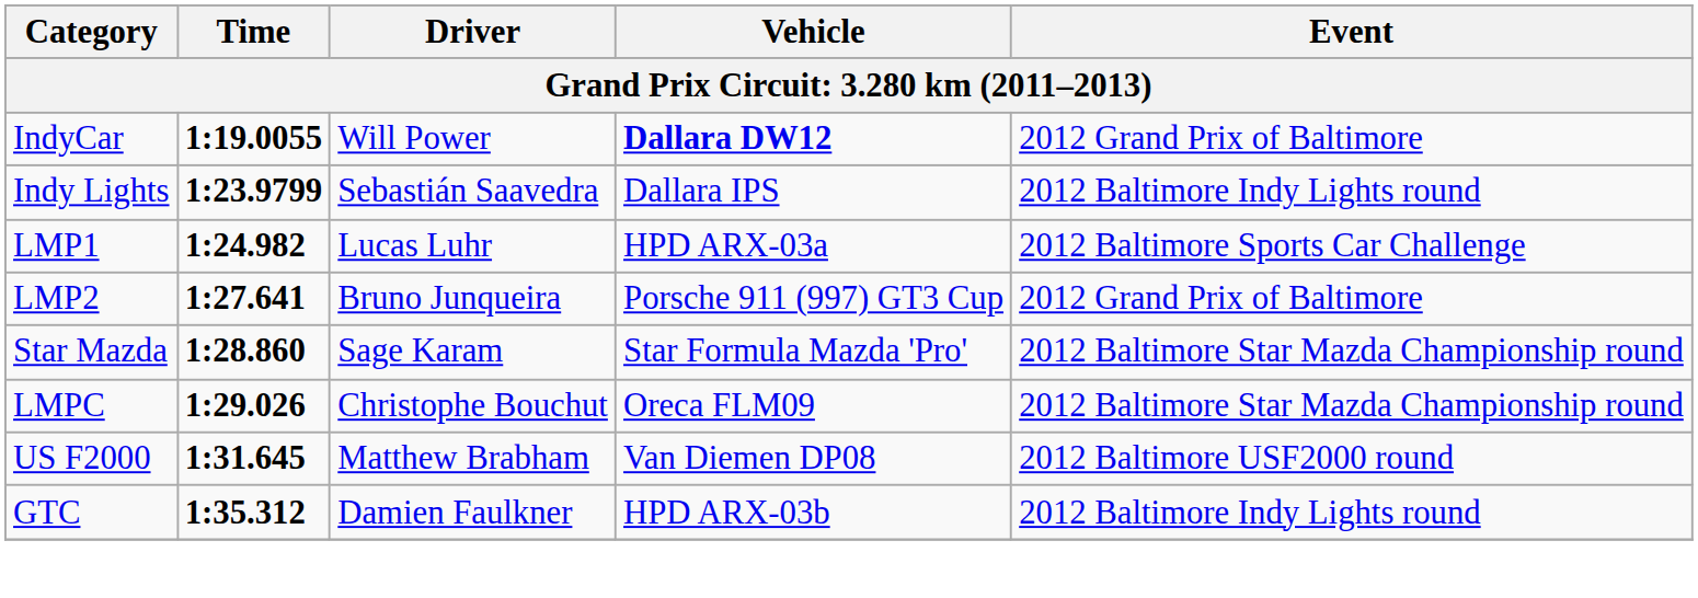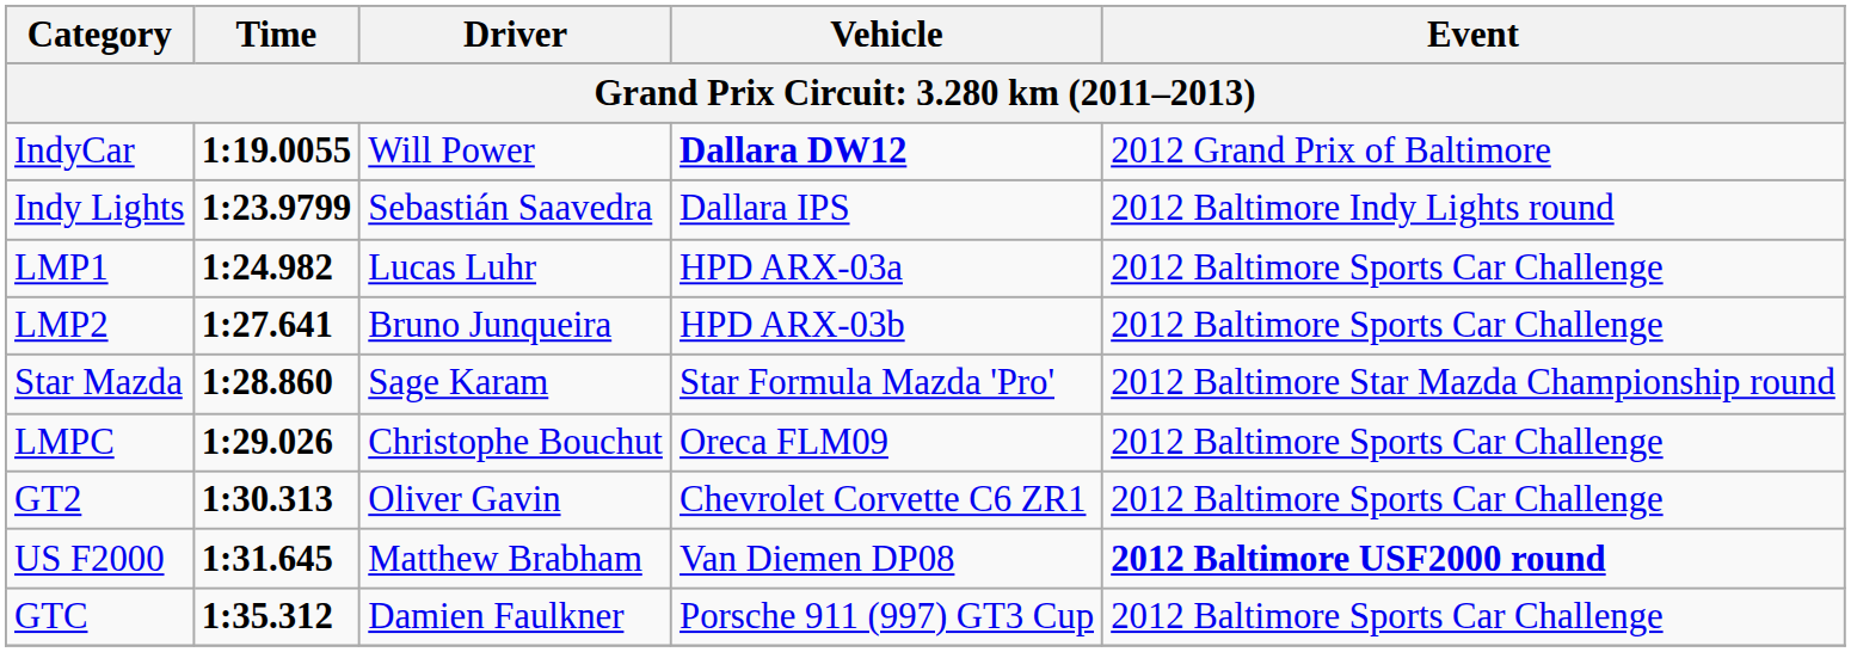 <table class="wikitable">
 <tr>
 <th>Category</th>
 <th>Time</th>
 <th>Driver</th>
 <th>Vehicle</th>
 <th>Event</th>
 </tr>
 <tr>
 <th colspan=5>Grand Prix Circuit: 3.280 km (2011–2013)</th>
 </tr>
 <tr>
 <td><a href='#'>IndyCar</a></td>
 <td><strong>1:19.0055</strong></td>
 <td><a href='#'>Will Power</a></td>
 <td><strong><a href='#'>Dallara DW12</a></strong></td>
 <td><a href='#'>2012 Grand Prix of Baltimore</a></td>
 </tr>
 <tr>
 <td><a href='#'>Indy Lights</a></td>
 <td><strong>1:23.9799</strong></td>
 <td><a href='#'>Sebastián Saavedra</a></td>
 <td><a href='#'>Dallara IPS</a></td>
 <td><a href='#'>2012 Baltimore Indy Lights round</a></td>
 </tr>
 <tr>
 <td><a href='#'>LMP1</a></td>
 <td><strong>1:24.982</strong></td>
 <td><a href='#'>Lucas Luhr</a></td>
 <td><a href='#'>HPD ARX-03a</a></td>
 <td><a href='#'>2012 Baltimore Sports Car Challenge</a></td>
 </tr>
 <tr>
 <td><a href='#'>LMP2</a></td>
 <td><strong>1:27.641</strong></td>
 <td><a href='#'>Bruno Junqueira</a></td>
-<td><a href='#'>Porsche 911 (997) GT3 Cup</a></td>
-<td><a href='#'>2012 Grand Prix of Baltimore</a></td>
+<td><a href='#'>HPD ARX-03b</a></td>
+<td><a href='#'>2012 Baltimore Sports Car Challenge</a></td>
 </tr>
 <tr>
 <td><a href='#'>Star Mazda</a></td>
 <td><strong>1:28.860</strong></td>
 <td><a href='#'>Sage Karam</a></td>
 <td><a href='#'>Star Formula Mazda 'Pro'</a></td>
 <td><a href='#'>2012 Baltimore Star Mazda Championship round</a></td>
 </tr>
 <tr>
 <td><a href='#'>LMPC</a></td>
 <td><strong>1:29.026</strong></td>
 <td><a href='#'>Christophe Bouchut</a></td>
 <td><a href='#'>Oreca FLM09</a></td>
-<td><a href='#'>2012 Baltimore Star Mazda Championship round</a></td>
+<td><a href='#'>2012 Baltimore Sports Car Challenge</a></td>
+</tr>
+<tr>
+<td><a href='#'>GT2</a></td>
+<td><strong>1:30.313</strong></td>
+<td><a href='#'>Oliver Gavin</a></td>
+<td><a href='#'>Chevrolet Corvette C6 ZR1</a></td>
+<td><a href='#'>2012 Baltimore Sports Car Challenge</a></td>
 </tr>
 <tr>
 <td><a href='#'>US F2000</a></td>
 <td><strong>1:31.645</strong></td>
 <td><a href='#'>Matthew Brabham</a></td>
 <td><a href='#'>Van Diemen DP08</a></td>
-<td><a href='#'>2012 Baltimore USF2000 round</a></td>
+<td><strong><a href='#'>2012 Baltimore USF2000 round</a></strong></td>
 </tr>
 <tr>
 <td><a href='#'>GTC</a></td>
 <td><strong>1:35.312</strong></td>
 <td><a href='#'>Damien Faulkner</a></td>
-<td><a href='#'>HPD ARX-03b</a></td>
-<td><a href='#'>2012 Baltimore Indy Lights round</a></td>
+<td><a href='#'>Porsche 911 (997) GT3 Cup</a></td>
+<td><a href='#'>2012 Baltimore Sports Car Challenge</a></td>
 </tr>
 <tr>
 </tr>
 </table>
